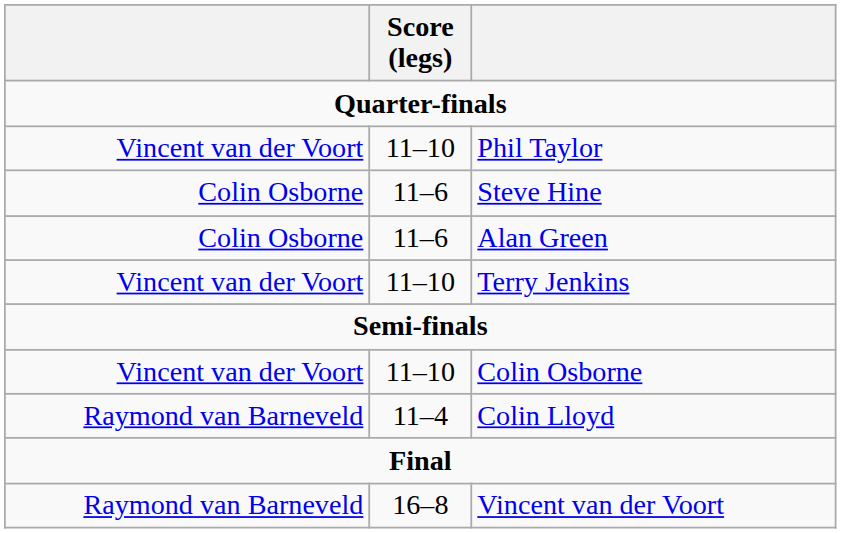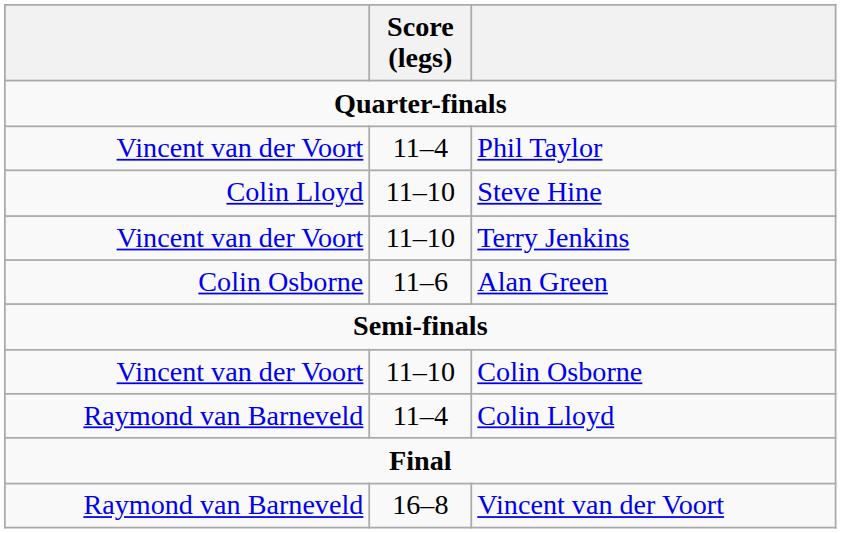 <table class=wikitable style="text-align:center">
 <tr>
 <th width=200></th>
 <th width=50>Score (legs)</th>
 <th width=200></th>
 </tr>
 <tr align=center>
 <td colspan="3"><strong>Quarter-finals</strong></td>
 </tr>
 <tr align=left>
 <td align=right><a href='#'>Vincent van der Voort</a> </td>
-<td align=center>11–10</td>
+<td align=center>11–4</td>
 <td> <a href='#'>Phil Taylor</a></td>
 </tr>
 <tr align=left>
-<td align=right><a href='#'>Colin Osborne</a> </td>
-<td align=center>11–6</td>
+<td align=right><a href='#'>Colin Lloyd</a> </td>
+<td align=center>11–10</td>
 <td> <a href='#'>Steve Hine</a></td>
+</tr>
+<tr align=left>
+<td align=right><a href='#'>Vincent van der Voort</a> </td>
+<td align=center>11–10</td>
+<td> <a href='#'>Terry Jenkins</a></td>
 </tr>
 <tr align=left>
 <td align=right><a href='#'>Colin Osborne</a> </td>
 <td align=center>11–6</td>
 <td> <a href='#'>Alan Green</a></td>
-</tr>
-<tr align=left>
-<td align=right><a href='#'>Vincent van der Voort</a> </td>
-<td align=center>11–10</td>
-<td> <a href='#'>Terry Jenkins</a></td>
 </tr>
 <tr align=center>
 <td colspan="3"><strong>Semi-finals</strong></td>
 </tr>
 <tr align=left>
 <td align=right><a href='#'>Vincent van der Voort</a> </td>
 <td align=center>11–10</td>
 <td> <a href='#'>Colin Osborne</a></td>
 </tr>
 <tr align=left>
 <td align=right><a href='#'>Raymond van Barneveld</a> </td>
 <td align=center>11–4</td>
 <td> <a href='#'>Colin Lloyd</a></td>
 </tr>
 <tr align=center>
 <td colspan="3"><strong>Final</strong></td>
 </tr>
 <tr align=left>
 <td align=right><a href='#'>Raymond van Barneveld</a> </td>
 <td align=center>16–8</td>
 <td> <a href='#'>Vincent van der Voort</a></td>
 </tr>
 </table>
